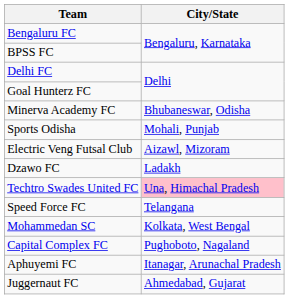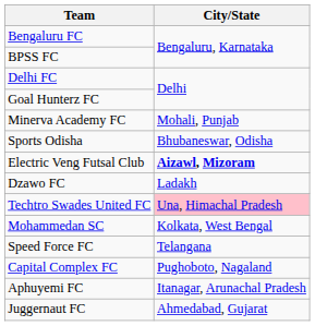 <table class="wikitable sortable">
 <tr>
 <th>Team</th>
 <th>City/State</th>
 </tr>
 <tr>
 <td><a href='#'>Bengaluru FC</a></td>
 <td rowspan="2"><a href='#'>Bengaluru</a>, <a href='#'>Karnataka</a></td>
 </tr>
 <tr>
 <td>BPSS FC</td>
 </tr>
 <tr>
 <td><a href='#'>Delhi FC</a></td>
 <td rowspan="2"><a href='#'>Delhi</a></td>
 </tr>
 <tr>
 <td>Goal Hunterz FC</td>
 </tr>
 <tr>
 <td>Minerva Academy FC</td>
+<td><a href='#'>Mohali</a>, <a href='#'>Punjab</a></td>
+</tr>
+<tr>
+<td>Sports Odisha</td>
 <td><a href='#'>Bhubaneswar</a>, <a href='#'>Odisha</a></td>
 </tr>
 <tr>
-<td>Sports Odisha</td>
-<td><a href='#'>Mohali</a>, <a href='#'>Punjab</a></td>
-</tr>
-<tr>
 <td>Electric Veng Futsal Club</td>
-<td><a href='#'>Aizawl</a>, <a href='#'>Mizoram</a></td>
+<td><strong><a href='#'>Aizawl</a>, <a href='#'>Mizoram</a></strong></td>
 </tr>
 <tr>
 <td>Dzawo FC</td>
 <td><a href='#'>Ladakh</a></td>
 </tr>
 <tr>
 <td><a href='#'>Techtro Swades United FC</a></td>
 <td style="background: pink;"><a href='#'>Una</a>, <a href='#'>Himachal Pradesh</a></td>
 </tr>
 <tr>
+<td><a href='#'>Mohammedan SC</a></td>
+<td><a href='#'>Kolkata</a>, <a href='#'>West Bengal</a></td>
+</tr>
+<tr>
 <td>Speed Force FC</td>
 <td><a href='#'>Telangana</a></td>
-</tr>
-<tr>
-<td><a href='#'>Mohammedan SC</a></td>
-<td><a href='#'>Kolkata</a>, <a href='#'>West Bengal</a></td>
 </tr>
 <tr>
 <td><a href='#'>Capital Complex FC</a></td>
 <td><a href='#'>Pughoboto</a>, <a href='#'>Nagaland</a></td>
 </tr>
 <tr>
 <td>Aphuyemi FC</td>
 <td><a href='#'>Itanagar</a>, <a href='#'>Arunachal Pradesh</a></td>
 </tr>
 <tr>
 <td>Juggernaut FC</td>
 <td><a href='#'>Ahmedabad</a>, <a href='#'>Gujarat</a></td>
 </tr>
 </table>
